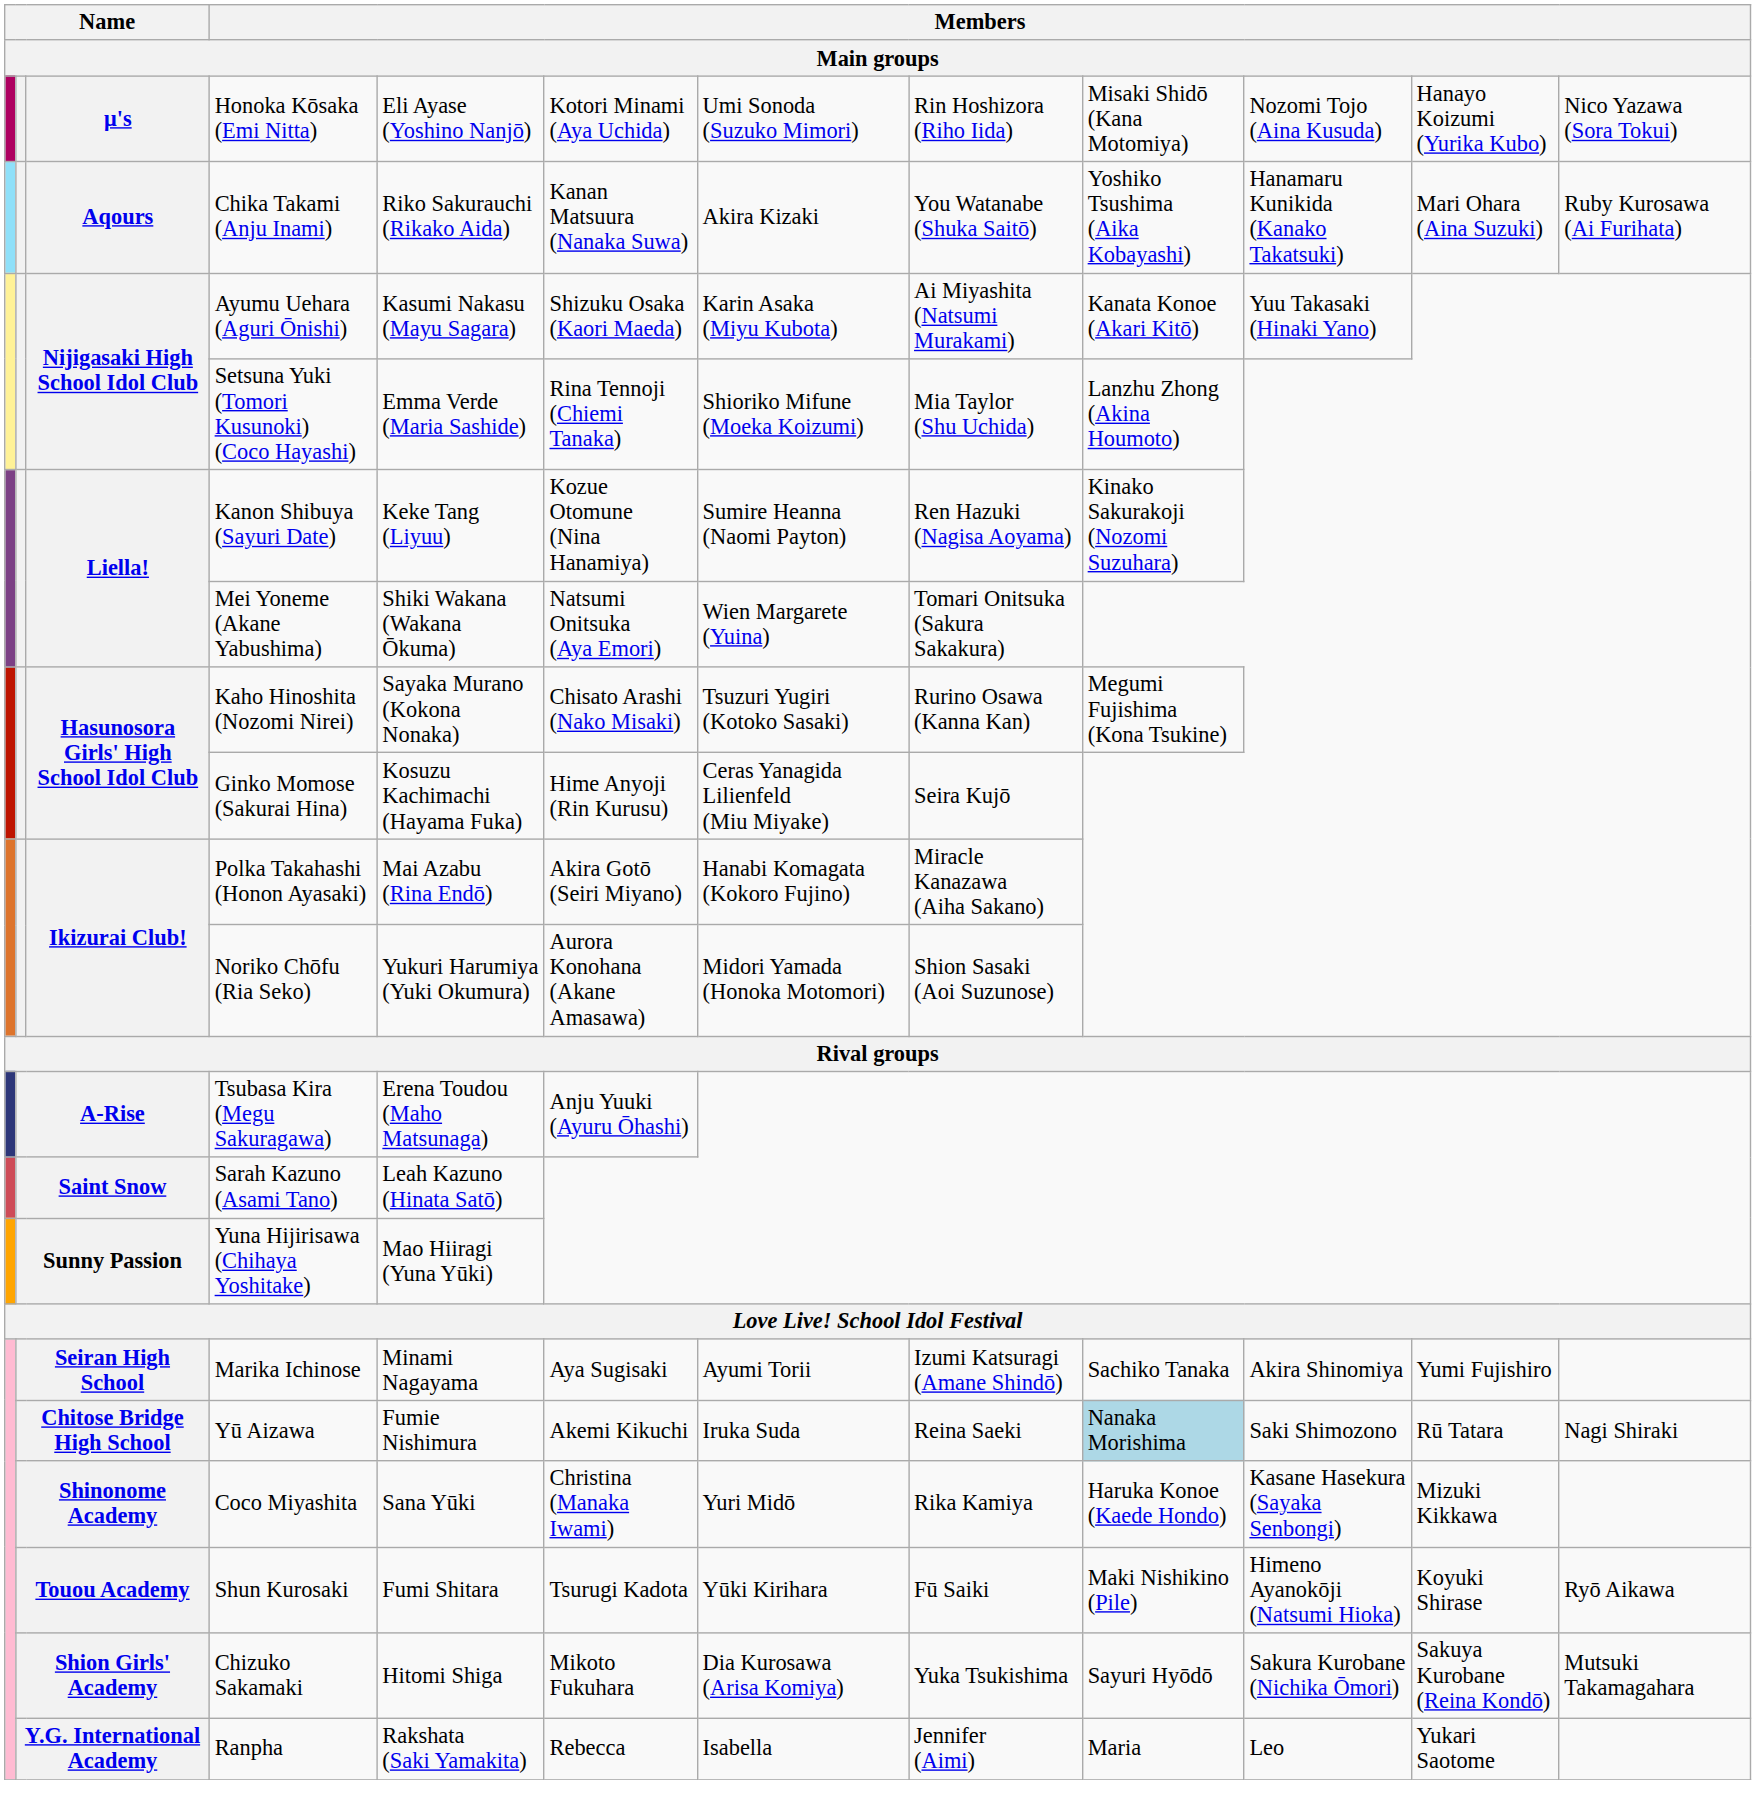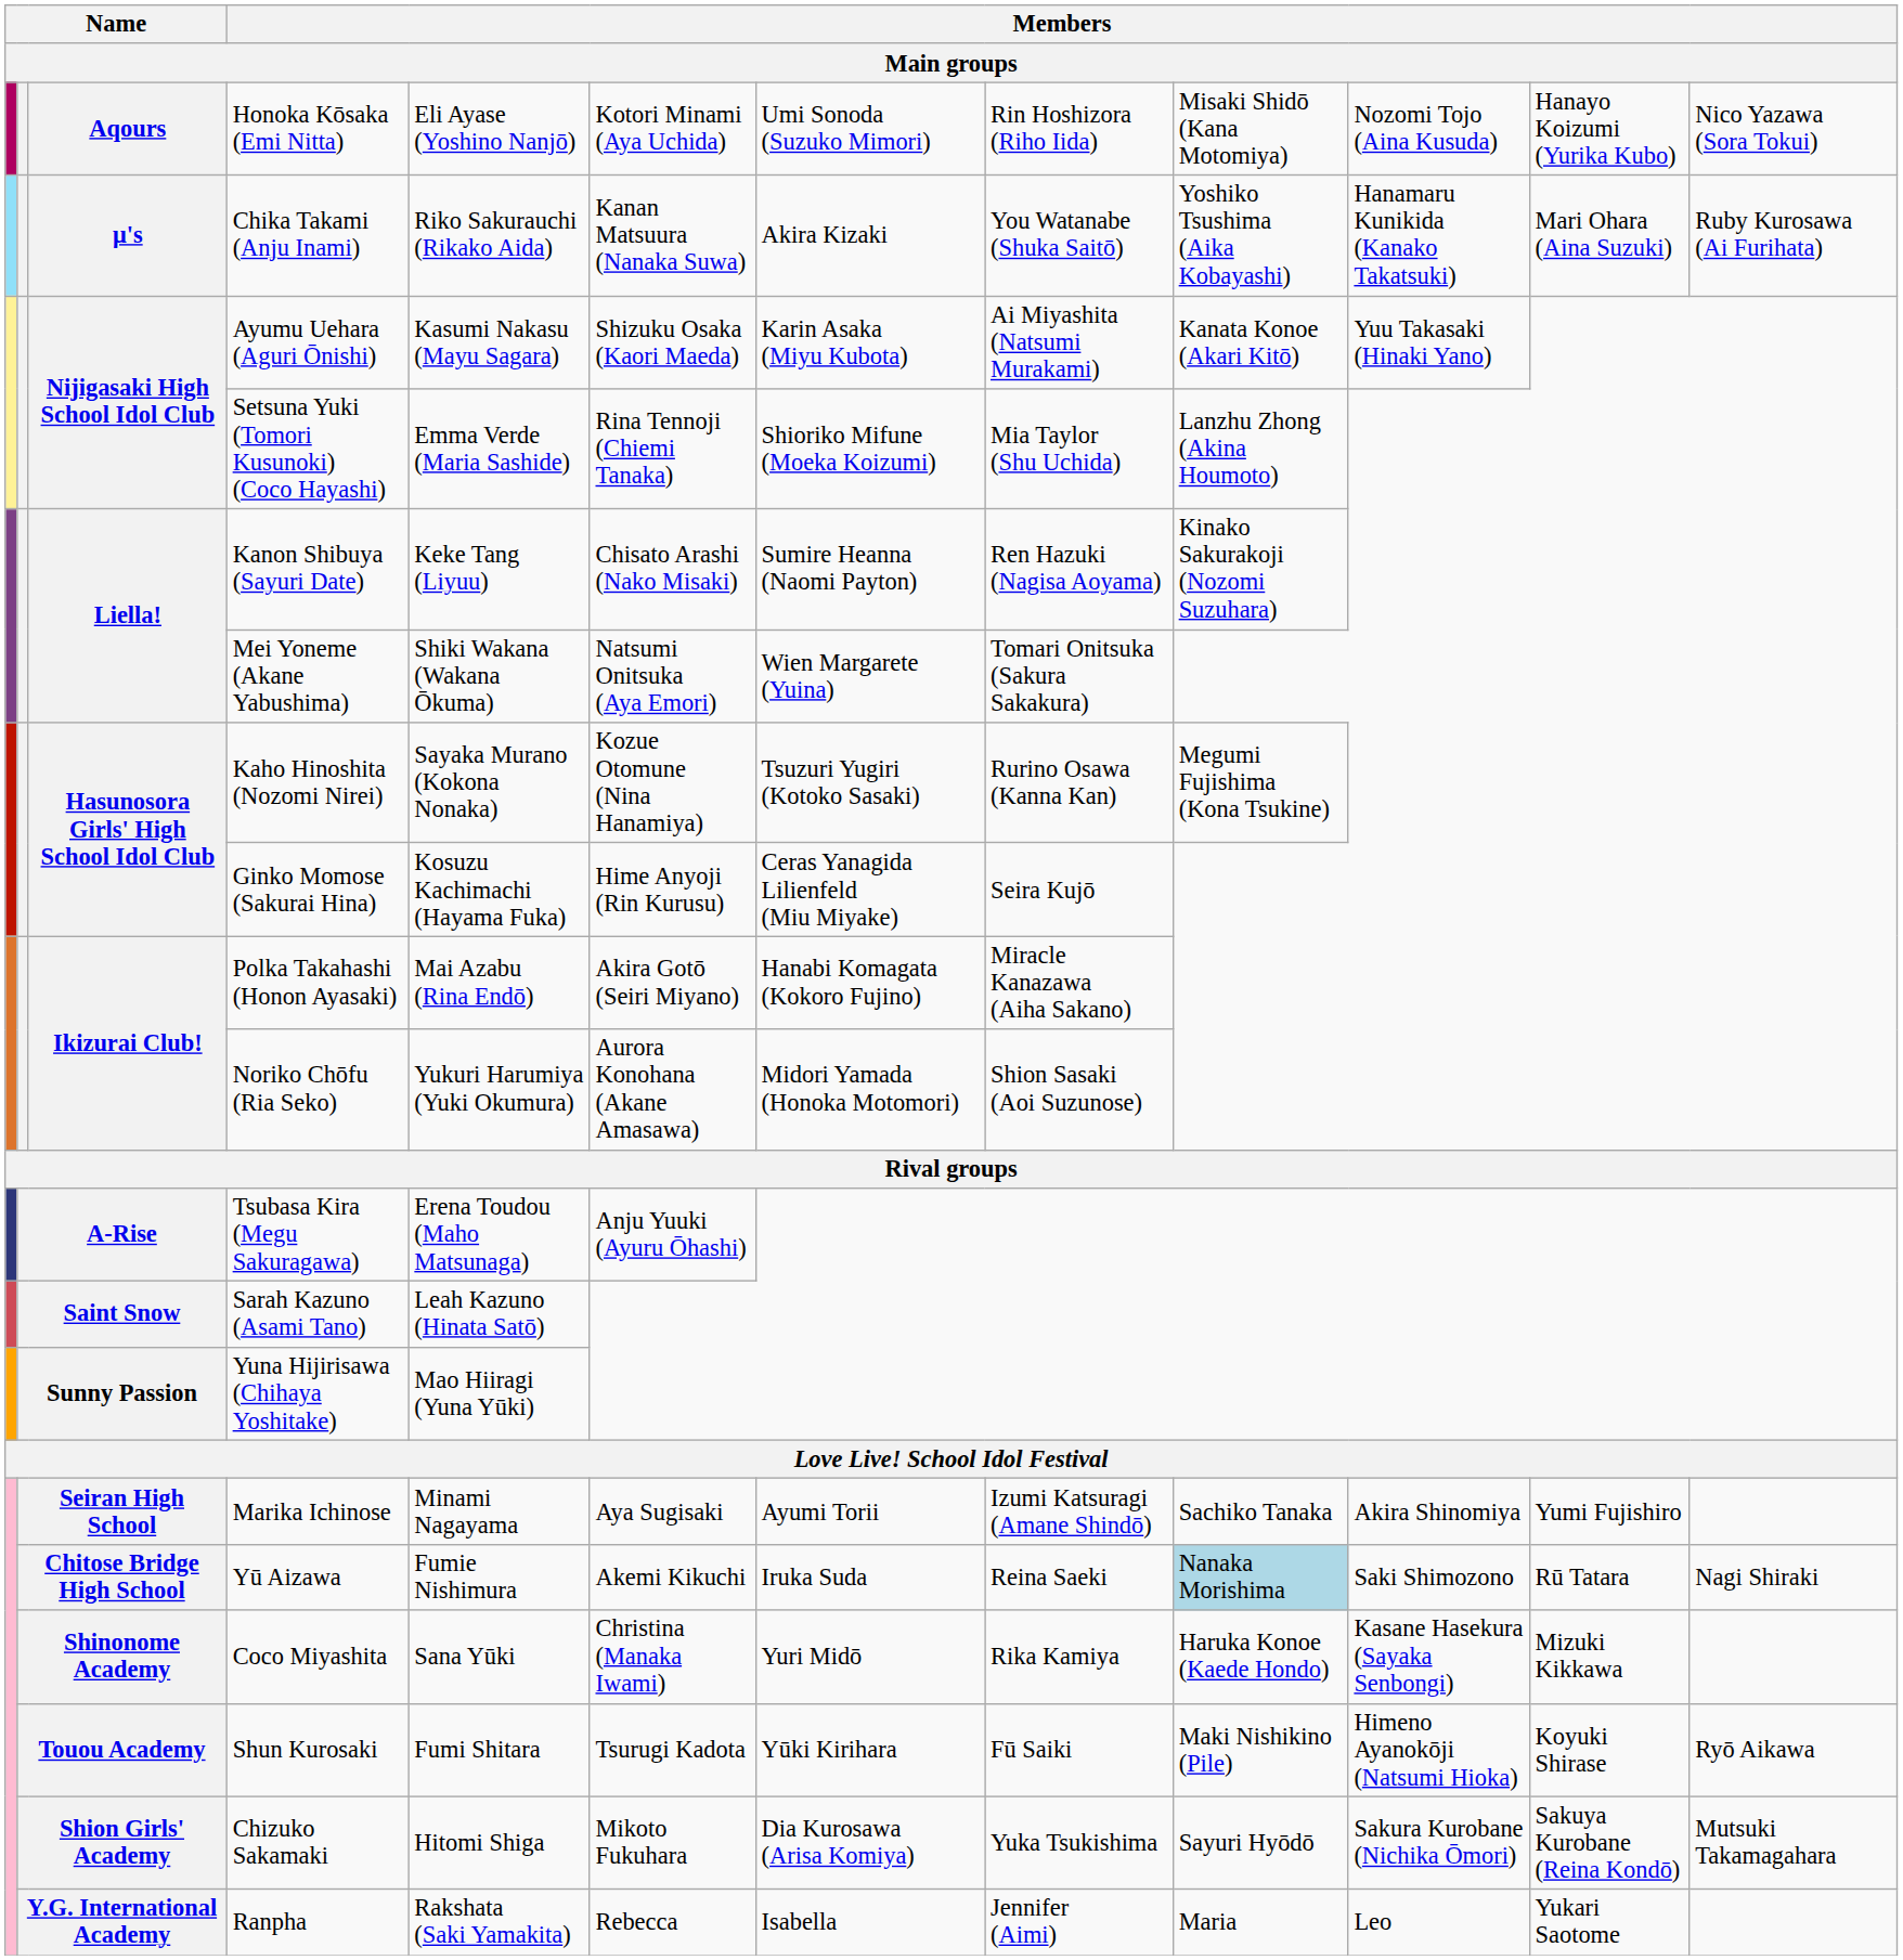 <table class="wikitable">
 <tr>
 <th style="width:10%" colspan="3">Name</th>
 <th style="width:80%" colspan="10">Members</th>
 </tr>
 <tr>
 <th colspan="13" scope="col">Main groups</th>
 </tr>
 <tr>
 <th style="background:#AE0060;"></th>
 <th></th>
-<th><a href='#'>μ's</a></th>
+<th><a href='#'>Aqours</a></th>
 <td>Honoka Kōsaka<br>(<a href='#'>Emi Nitta</a>)</td>
 <td>Eli Ayase<br>(<a href='#'>Yoshino Nanjō</a>)</td>
 <td>Kotori Minami<br>(<a href='#'>Aya Uchida</a>)</td>
 <td>Umi Sonoda<br>(<a href='#'>Suzuko Mimori</a>)</td>
 <td>Rin Hoshizora<br>(<a href='#'>Riho Iida</a>)</td>
 <td>Misaki Shidō<br>(Kana Motomiya)</td>
 <td>Nozomi Tojo<br>(<a href='#'>Aina Kusuda</a>)</td>
 <td>Hanayo Koizumi<br>(<a href='#'>Yurika Kubo</a>)</td>
 <td>Nico Yazawa<br>(<a href='#'>Sora Tokui</a>)</td>
 </tr>
 <tr>
 <th style="background:#8fe0f9;"></th>
 <th></th>
-<th><a href='#'>Aqours</a></th>
+<th><a href='#'>μ's</a></th>
 <td>Chika Takami <br>(<a href='#'>Anju Inami</a>)</td>
 <td>Riko Sakurauchi <br>(<a href='#'>Rikako Aida</a>)</td>
 <td>Kanan Matsuura <br>(<a href='#'>Nanaka Suwa</a>)</td>
 <td>Akira Kizaki</td>
 <td>You Watanabe <br>(<a href='#'>Shuka Saitō</a>)</td>
 <td>Yoshiko Tsushima <br>(<a href='#'>Aika Kobayashi</a>)</td>
 <td>Hanamaru Kunikida <br>(<a href='#'>Kanako Takatsuki</a>)</td>
 <td>Mari Ohara <br>(<a href='#'>Aina Suzuki</a>)</td>
 <td>Ruby Kurosawa <br>(<a href='#'>Ai Furihata</a>)</td>
 </tr>
 <tr>
 <th rowspan="2" style="background:#fff297;"></th>
 <th rowspan="2"></th>
 <th rowspan="2"><a href='#'>Nijigasaki High School Idol Club</a></th>
 <td>Ayumu Uehara <br>(<a href='#'>Aguri Ōnishi</a>)</td>
 <td>Kasumi Nakasu <br>(<a href='#'>Mayu Sagara</a>)</td>
 <td>Shizuku Osaka <br>(<a href='#'>Kaori Maeda</a>)</td>
 <td>Karin Asaka <br>(<a href='#'>Miyu Kubota</a>)</td>
 <td>Ai Miyashita <br>(<a href='#'>Natsumi Murakami</a>)</td>
 <td>Kanata Konoe <br>(<a href='#'>Akari Kitō</a>)</td>
 <td>Yuu Takasaki <br>(<a href='#'>Hinaki Yano</a>)</td>
 </tr>
 <tr>
 <td>Setsuna Yuki <br>(<a href='#'>Tomori Kusunoki</a>)<br>(<a href='#'>Coco Hayashi</a>)</td>
 <td>Emma Verde <br>(<a href='#'>Maria Sashide</a>)</td>
 <td>Rina Tennoji <br>(<a href='#'>Chiemi Tanaka</a>)</td>
 <td>Shioriko Mifune <br>(<a href='#'>Moeka Koizumi</a>)</td>
 <td>Mia Taylor<br>(<a href='#'>Shu Uchida</a>)</td>
 <td>Lanzhu Zhong<br>(<a href='#'>Akina Houmoto</a>)</td>
 </tr>
 <tr>
 <th rowspan="2" style="background:#7C4085;"></th>
 <th rowspan="2"></th>
 <th rowspan="2"><a href='#'>Liella!</a></th>
 <td>Kanon Shibuya <br>(<a href='#'>Sayuri Date</a>)</td>
 <td>Keke Tang <br>(<a href='#'>Liyuu</a>)</td>
-<td>Kozue Otomune <br>(Nina Hanamiya)</td>
+<td>Chisato Arashi <br>(<a href='#'>Nako Misaki</a>)</td>
 <td>Sumire Heanna <br>(Naomi Payton)</td>
 <td>Ren Hazuki <br>(<a href='#'>Nagisa Aoyama</a>)</td>
 <td>Kinako Sakurakoji <br>(<a href='#'>Nozomi Suzuhara</a>)</td>
 </tr>
 <tr>
 <td>Mei Yoneme <br>(Akane Yabushima)</td>
 <td>Shiki Wakana <br>(Wakana Ōkuma)</td>
 <td>Natsumi Onitsuka <br>(<a href='#'>Aya Emori</a>)</td>
 <td>Wien Margarete <br>(<a href='#'>Yuina</a>)</td>
 <td>Tomari Onitsuka <br>(Sakura Sakakura)</td>
 </tr>
 <tr>
 <th rowspan="2" style="background:#be1400;"></th>
 <th rowspan="2"></th>
 <th rowspan="2"><a href='#'>Hasunosora Girls' High School Idol Club</a></th>
 <td>Kaho Hinoshita <br>(Nozomi Nirei)</td>
 <td>Sayaka Murano <br>(Kokona Nonaka)</td>
-<td>Chisato Arashi <br>(<a href='#'>Nako Misaki</a>)</td>
+<td>Kozue Otomune <br>(Nina Hanamiya)</td>
 <td>Tsuzuri Yugiri <br>(Kotoko Sasaki)</td>
 <td>Rurino Osawa <br>(Kanna Kan)</td>
 <td>Megumi Fujishima <br>(Kona Tsukine)</td>
 </tr>
 <tr>
 <td>Ginko Momose <br>(Sakurai Hina)</td>
 <td>Kosuzu Kachimachi <br>(Hayama Fuka)</td>
 <td>Hime Anyoji <br>(Rin Kurusu)</td>
 <td>Ceras Yanagida Lilienfeld <br>(Miu Miyake)</td>
 <td>Seira Kujō</td>
 </tr>
 <tr>
 <th rowspan="2" style="background:#DD742C;"></th>
 <th rowspan="2"></th>
 <th rowspan="2"><a href='#'>Ikizurai Club!</a></th>
 <td>Polka Takahashi <br>(Honon Ayasaki)</td>
 <td>Mai Azabu <br>(<a href='#'>Rina Endō</a>)</td>
 <td>Akira Gotō <br>(Seiri Miyano)</td>
 <td>Hanabi Komagata <br>(Kokoro Fujino)</td>
 <td>Miracle Kanazawa <br>(Aiha Sakano)</td>
 </tr>
 <tr>
 <td>Noriko Chōfu <br>(Ria Seko)</td>
 <td>Yukuri Harumiya <br>(Yuki Okumura)</td>
 <td>Aurora Konohana <br>(Akane Amasawa)</td>
 <td>Midori Yamada <br>(Honoka Motomori)</td>
 <td>Shion Sasaki <br>(Aoi Suzunose)</td>
 </tr>
 <tr>
 <th colspan="13" scope="col">Rival groups</th>
 </tr>
 <tr>
 <th style="background:#2d3679;"></th>
 <th colspan="2"><a href='#'>A-Rise</a></th>
 <td>Tsubasa Kira<br>(<a href='#'>Megu Sakuragawa</a>)</td>
 <td>Erena Toudou<br>(<a href='#'>Maho Matsunaga</a>)</td>
 <td>Anju Yuuki<br>(<a href='#'>Ayuru Ōhashi</a>)</td>
 </tr>
 <tr>
 <th style="background:#ce4b57;"></th>
 <th colspan="2"><a href='#'>Saint Snow</a></th>
 <td>Sarah Kazuno <br>(<a href='#'>Asami Tano</a>)</td>
 <td>Leah Kazuno <br>(<a href='#'>Hinata Satō</a>)</td>
 </tr>
 <tr>
 <th style="background:orange;"></th>
 <th colspan="2">Sunny Passion</th>
 <td>Yuna Hijirisawa<br>(<a href='#'>Chihaya Yoshitake</a>)</td>
 <td>Mao Hiiragi<br>(Yuna Yūki)</td>
 </tr>
 <tr>
 <th colspan="13" scope="col"><em>Love Live! School Idol Festival</em></th>
 </tr>
 <tr>
 <th rowspan="6" style="background:#ffbbd2;"></th>
 <th colspan="2"><a href='#'>Seiran High School</a></th>
 <td>Marika Ichinose</td>
 <td>Minami Nagayama</td>
 <td>Aya Sugisaki</td>
 <td>Ayumi Torii</td>
 <td>Izumi Katsuragi <br>(<a href='#'>Amane Shindō</a>)</td>
 <td>Sachiko Tanaka</td>
 <td>Akira Shinomiya</td>
 <td>Yumi Fujishiro</td>
 </tr>
 <tr>
 <th colspan="2"><a href='#'>Chitose Bridge High School</a></th>
 <td>Yū Aizawa</td>
 <td>Fumie Nishimura</td>
 <td>Akemi Kikuchi</td>
 <td>Iruka Suda</td>
 <td>Reina Saeki</td>
 <td style="background: lightblue;">Nanaka Morishima</td>
 <td>Saki Shimozono</td>
 <td>Rū Tatara</td>
 <td>Nagi Shiraki</td>
 </tr>
 <tr>
 <th colspan="2"><a href='#'>Shinonome Academy</a></th>
 <td>Coco Miyashita</td>
 <td>Sana Yūki</td>
 <td>Christina<br>(<a href='#'>Manaka Iwami</a>)</td>
 <td>Yuri Midō</td>
 <td>Rika Kamiya</td>
 <td>Haruka Konoe<br>(<a href='#'>Kaede Hondo</a>)</td>
 <td>Kasane Hasekura<br>(<a href='#'>Sayaka Senbongi</a>)</td>
 <td>Mizuki Kikkawa</td>
 </tr>
 <tr>
 <th colspan="2"><a href='#'>Touou Academy</a></th>
 <td>Shun Kurosaki</td>
 <td>Fumi Shitara</td>
 <td>Tsurugi Kadota</td>
 <td>Yūki Kirihara</td>
 <td>Fū Saiki</td>
 <td>Maki Nishikino<br>(<a href='#'>Pile</a>)</td>
 <td>Himeno Ayanokōji<br>(<a href='#'>Natsumi Hioka</a>)</td>
 <td>Koyuki Shirase</td>
 <td>Ryō Aikawa</td>
 </tr>
 <tr>
 <th colspan="2"><a href='#'>Shion Girls' Academy</a></th>
 <td>Chizuko Sakamaki</td>
 <td>Hitomi Shiga</td>
 <td>Mikoto Fukuhara</td>
 <td>Dia Kurosawa <br>(<a href='#'>Arisa Komiya</a>)</td>
 <td>Yuka Tsukishima</td>
 <td>Sayuri Hyōdō</td>
 <td>Sakura Kurobane<br>(<a href='#'>Nichika Ōmori</a>)</td>
 <td>Sakuya Kurobane<br>(<a href='#'>Reina Kondō</a>)</td>
 <td>Mutsuki Takamagahara</td>
 </tr>
 <tr>
 <th colspan="2"><a href='#'>Y.G. International Academy</a></th>
 <td>Ranpha</td>
 <td>Rakshata<br>(<a href='#'>Saki Yamakita</a>)</td>
 <td>Rebecca</td>
 <td>Isabella</td>
 <td>Jennifer<br>(<a href='#'>Aimi</a>)</td>
 <td>Maria</td>
 <td>Leo</td>
 <td>Yukari Saotome</td>
 </tr>
 </table>
